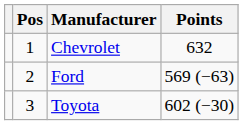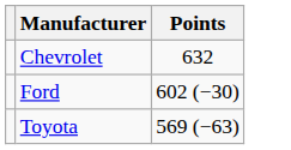 <table class="wikitable" style="font-size: 95%;">
 <tr>
 <th></th>
-<th>Pos</th>
 <th>Manufacturer</th>
 <th>Points</th>
 </tr>
 <tr>
 <td align="left"></td>
-<td style="text-align:center;">1</td>
 <td><a href='#'>Chevrolet</a></td>
 <td style="text-align:center;">632</td>
 </tr>
 <tr>
 <td align="left"></td>
-<td style="text-align:center;">2</td>
 <td><a href='#'>Ford</a></td>
-<td style="text-align:center;">569 (−63)</td>
+<td style="text-align:center;">602 (−30)</td>
 </tr>
 <tr>
 <td align="left"></td>
-<td style="text-align:center;">3</td>
 <td><a href='#'>Toyota</a></td>
-<td style="text-align:center;">602 (−30)</td>
+<td style="text-align:center;">569 (−63)</td>
 </tr>
 </table>
